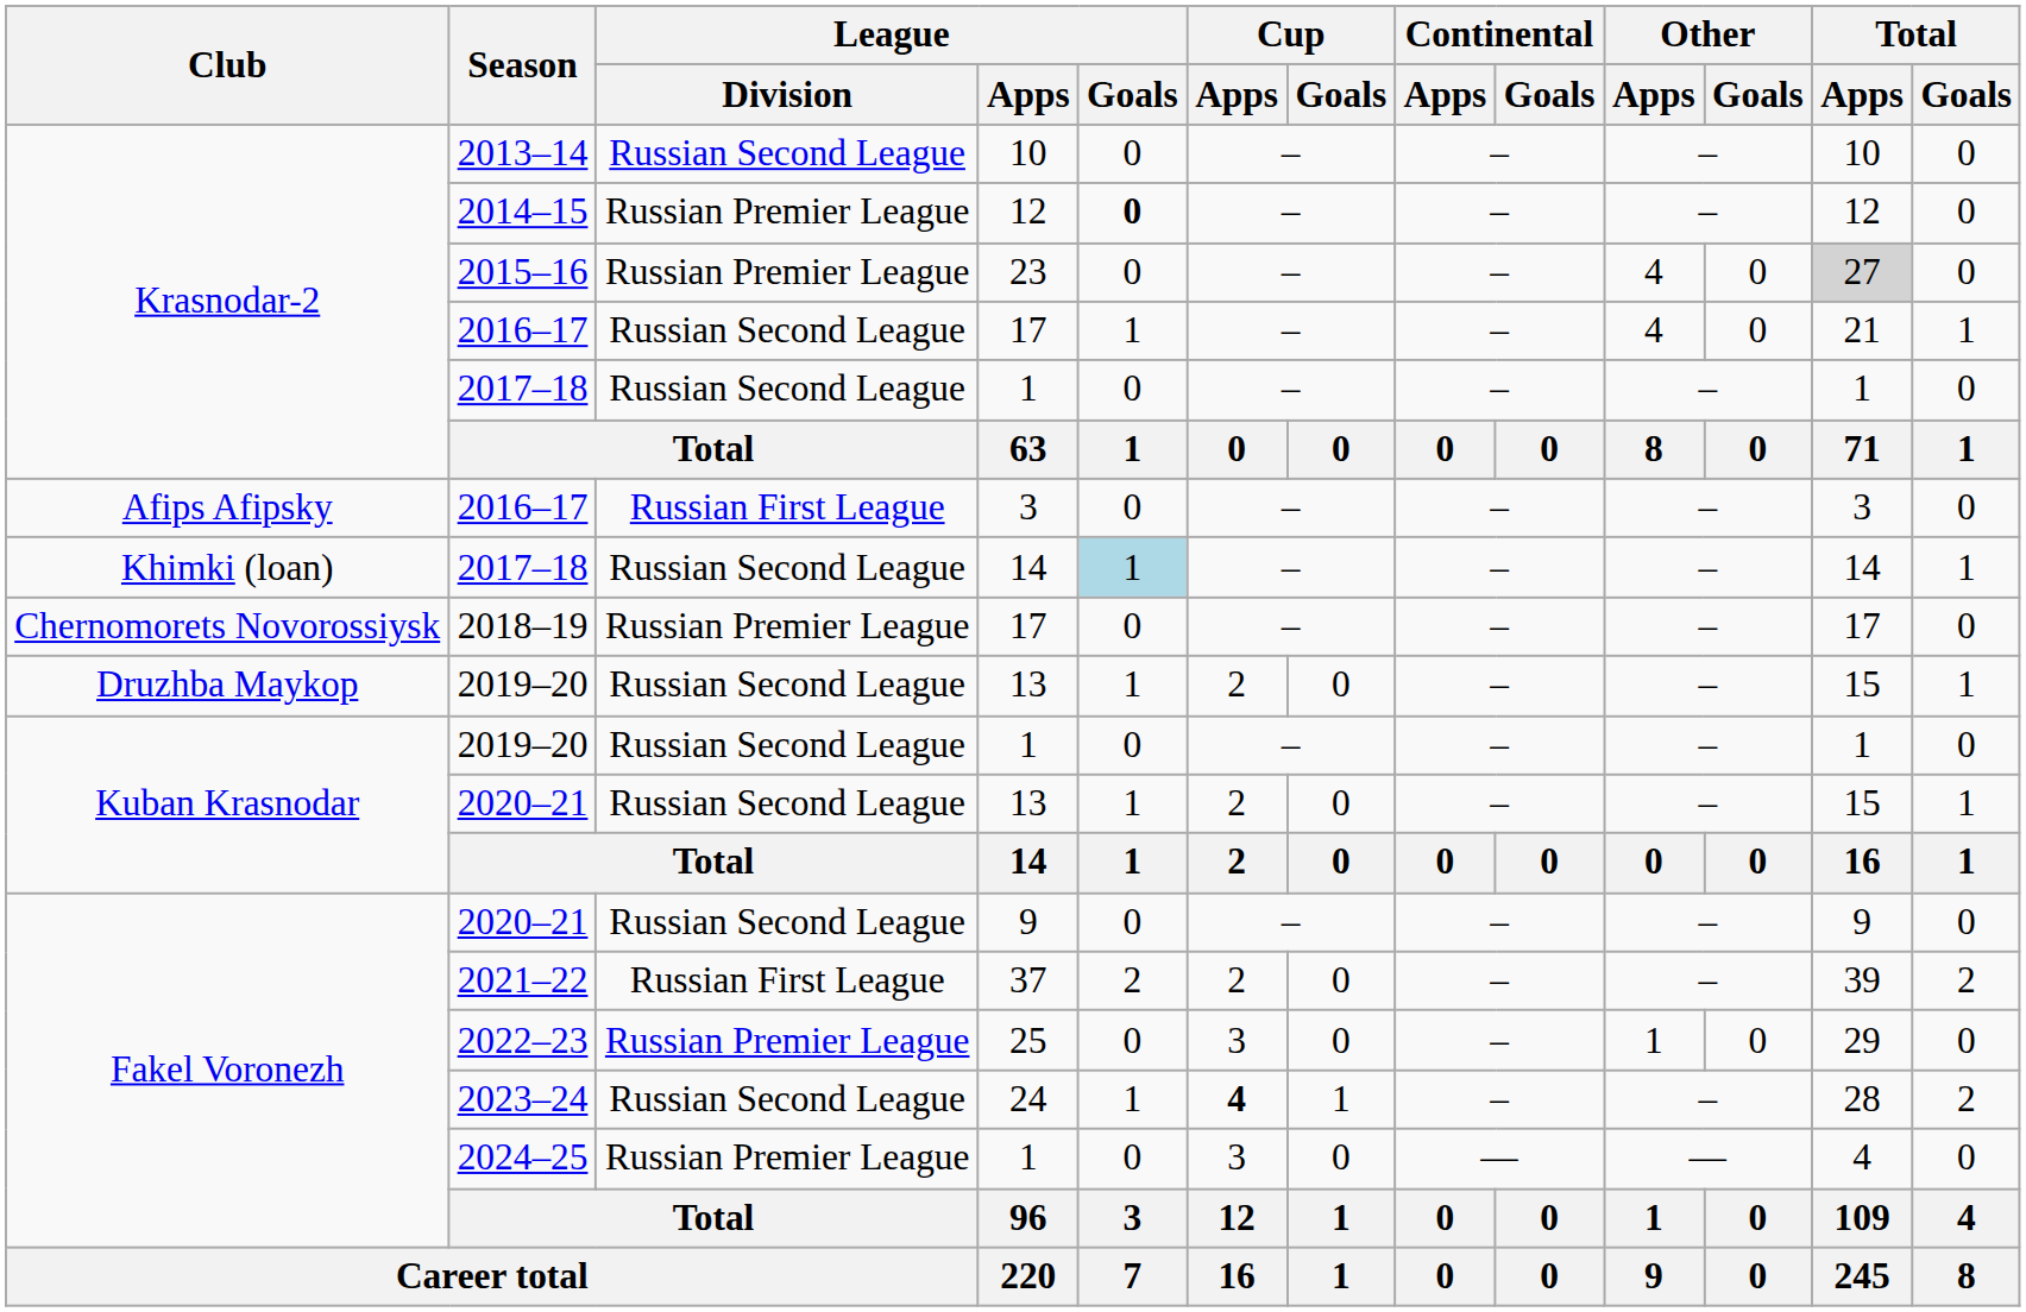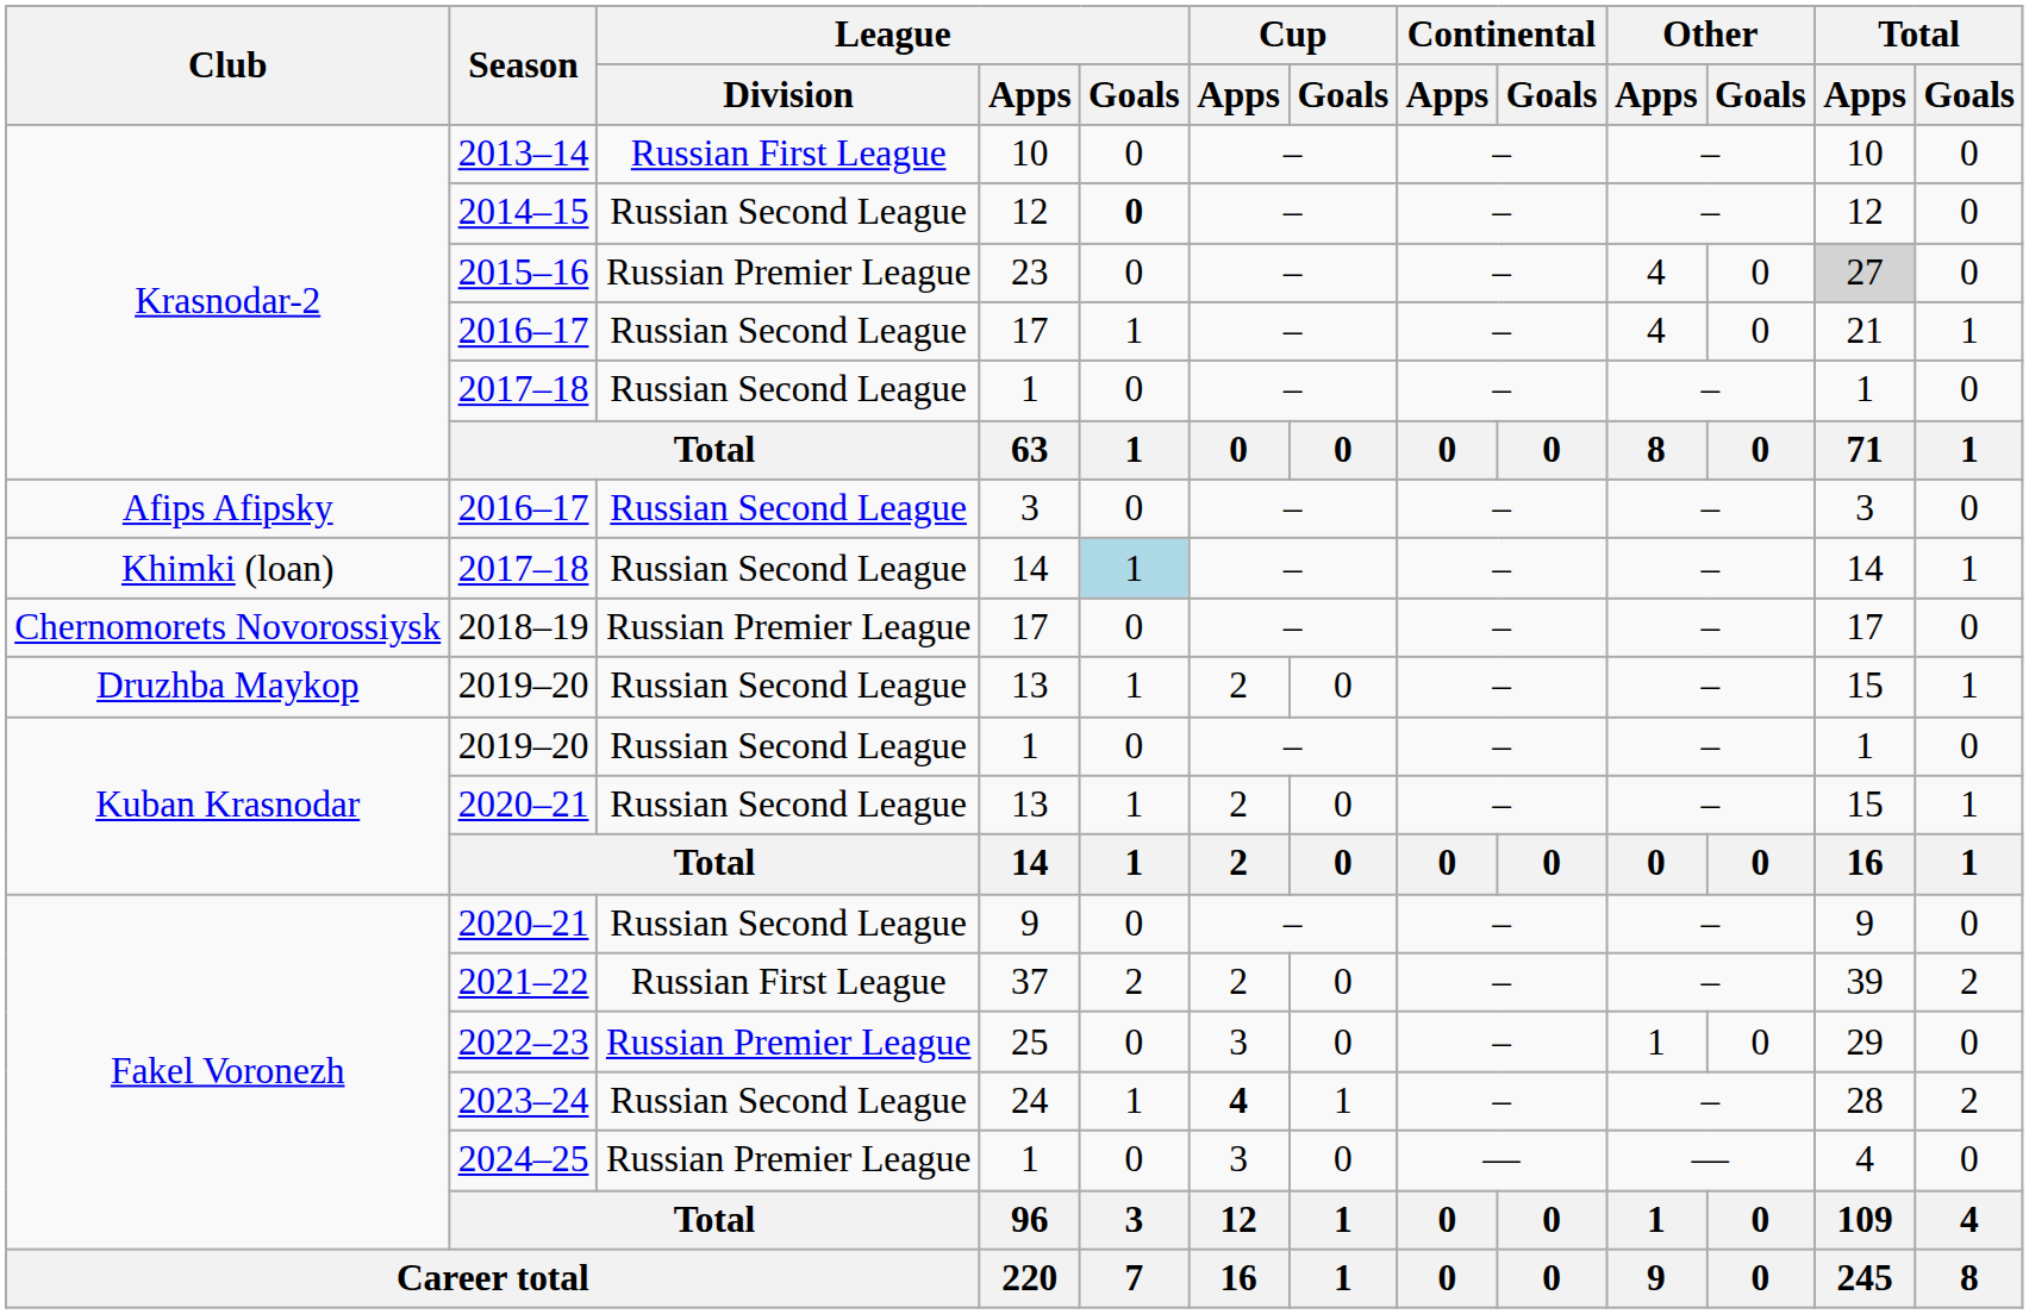 <table class="wikitable" style="text-align: center;">
 <tr>
 <th rowspan=2>Club</th>
 <th rowspan=2>Season</th>
 <th colspan=3>League</th>
 <th colspan=2>Cup</th>
 <th colspan=2>Continental</th>
 <th colspan=2>Other</th>
 <th colspan=2>Total</th>
 </tr>
 <tr>
 <th>Division</th>
 <th>Apps</th>
 <th>Goals</th>
 <th>Apps</th>
 <th>Goals</th>
 <th>Apps</th>
 <th>Goals</th>
 <th>Apps</th>
 <th>Goals</th>
 <th>Apps</th>
 <th>Goals</th>
 </tr>
 <tr>
 <td rowspan="6"><a href='#'>Krasnodar-2</a></td>
 <td><a href='#'>2013–14</a></td>
-<td><a href='#'>Russian Second League</a></td>
+<td><a href='#'>Russian First League</a></td>
 <td>10</td>
 <td>0</td>
 <td colspan=2>–</td>
 <td colspan=2>–</td>
 <td colspan=2>–</td>
 <td>10</td>
 <td>0</td>
 </tr>
 <tr>
 <td><a href='#'>2014–15</a></td>
-<td>Russian Premier League</td>
+<td>Russian Second League</td>
 <td>12</td>
 <td><strong>0</strong></td>
 <td colspan=2>–</td>
 <td colspan=2>–</td>
 <td colspan=2>–</td>
 <td>12</td>
 <td>0</td>
 </tr>
 <tr>
 <td><a href='#'>2015–16</a></td>
 <td>Russian Premier League</td>
 <td>23</td>
 <td>0</td>
 <td colspan=2>–</td>
 <td colspan=2>–</td>
 <td>4</td>
 <td>0</td>
 <td style="background: lightgrey;">27</td>
 <td>0</td>
 </tr>
 <tr>
 <td><a href='#'>2016–17</a></td>
 <td>Russian Second League</td>
 <td>17</td>
 <td>1</td>
 <td colspan=2>–</td>
 <td colspan=2>–</td>
 <td>4</td>
 <td>0</td>
 <td>21</td>
 <td>1</td>
 </tr>
 <tr>
 <td><a href='#'>2017–18</a></td>
 <td>Russian Second League</td>
 <td>1</td>
 <td>0</td>
 <td colspan=2>–</td>
 <td colspan=2>–</td>
 <td colspan=2>–</td>
 <td>1</td>
 <td>0</td>
 </tr>
 <tr>
 <th colspan=2>Total</th>
 <th>63</th>
 <th>1</th>
 <th>0</th>
 <th>0</th>
 <th>0</th>
 <th>0</th>
 <th>8</th>
 <th>0</th>
 <th>71</th>
 <th>1</th>
 </tr>
 <tr>
 <td><a href='#'>Afips Afipsky</a></td>
 <td><a href='#'>2016–17</a></td>
-<td><a href='#'>Russian First League</a></td>
+<td><a href='#'>Russian Second League</a></td>
 <td>3</td>
 <td>0</td>
 <td colspan=2>–</td>
 <td colspan=2>–</td>
 <td colspan=2>–</td>
 <td>3</td>
 <td>0</td>
 </tr>
 <tr>
 <td><a href='#'>Khimki</a> (loan)</td>
 <td><a href='#'>2017–18</a></td>
 <td>Russian Second League</td>
 <td>14</td>
 <td style="background: lightblue;">1</td>
 <td colspan=2>–</td>
 <td colspan=2>–</td>
 <td colspan=2>–</td>
 <td>14</td>
 <td>1</td>
 </tr>
 <tr>
 <td><a href='#'>Chernomorets Novorossiysk</a></td>
 <td>2018–19</td>
 <td>Russian Premier League</td>
 <td>17</td>
 <td>0</td>
 <td colspan=2>–</td>
 <td colspan=2>–</td>
 <td colspan=2>–</td>
 <td>17</td>
 <td>0</td>
 </tr>
 <tr>
 <td><a href='#'>Druzhba Maykop</a></td>
 <td>2019–20</td>
 <td>Russian Second League</td>
 <td>13</td>
 <td>1</td>
 <td>2</td>
 <td>0</td>
 <td colspan=2>–</td>
 <td colspan=2>–</td>
 <td>15</td>
 <td>1</td>
 </tr>
 <tr>
 <td rowspan="3"><a href='#'>Kuban Krasnodar</a></td>
 <td>2019–20</td>
 <td>Russian Second League</td>
 <td>1</td>
 <td>0</td>
 <td colspan=2>–</td>
 <td colspan=2>–</td>
 <td colspan=2>–</td>
 <td>1</td>
 <td>0</td>
 </tr>
 <tr>
 <td><a href='#'>2020–21</a></td>
 <td>Russian Second League</td>
 <td>13</td>
 <td>1</td>
 <td>2</td>
 <td>0</td>
 <td colspan=2>–</td>
 <td colspan=2>–</td>
 <td>15</td>
 <td>1</td>
 </tr>
 <tr>
 <th colspan=2>Total</th>
 <th>14</th>
 <th>1</th>
 <th>2</th>
 <th>0</th>
 <th>0</th>
 <th>0</th>
 <th>0</th>
 <th>0</th>
 <th>16</th>
 <th>1</th>
 </tr>
 <tr>
 <td rowspan="6"><a href='#'>Fakel Voronezh</a></td>
 <td><a href='#'>2020–21</a></td>
 <td>Russian Second League</td>
 <td>9</td>
 <td>0</td>
 <td colspan=2>–</td>
 <td colspan=2>–</td>
 <td colspan=2>–</td>
 <td>9</td>
 <td>0</td>
 </tr>
 <tr>
 <td><a href='#'>2021–22</a></td>
 <td>Russian First League</td>
 <td>37</td>
 <td>2</td>
 <td>2</td>
 <td>0</td>
 <td colspan=2>–</td>
 <td colspan=2>–</td>
 <td>39</td>
 <td>2</td>
 </tr>
 <tr>
 <td><a href='#'>2022–23</a></td>
 <td><a href='#'>Russian Premier League</a></td>
 <td>25</td>
 <td>0</td>
 <td>3</td>
 <td>0</td>
 <td colspan=2>–</td>
 <td>1</td>
 <td>0</td>
 <td>29</td>
 <td>0</td>
 </tr>
 <tr>
 <td><a href='#'>2023–24</a></td>
 <td>Russian Second League</td>
 <td>24</td>
 <td>1</td>
 <td><strong>4</strong></td>
 <td>1</td>
 <td colspan=2>–</td>
 <td colspan=2>–</td>
 <td>28</td>
 <td>2</td>
 </tr>
 <tr>
 <td><a href='#'>2024–25</a></td>
 <td>Russian Premier League</td>
 <td>1</td>
 <td>0</td>
 <td>3</td>
 <td>0</td>
 <td colspan="2">—</td>
 <td colspan="2">—</td>
 <td>4</td>
 <td>0</td>
 </tr>
 <tr>
 <th colspan=2>Total</th>
 <th>96</th>
 <th>3</th>
 <th>12</th>
 <th>1</th>
 <th>0</th>
 <th>0</th>
 <th>1</th>
 <th>0</th>
 <th>109</th>
 <th>4</th>
 </tr>
 <tr>
 <th colspan=3>Career total</th>
 <th>220</th>
 <th>7</th>
 <th>16</th>
 <th>1</th>
 <th>0</th>
 <th>0</th>
 <th>9</th>
 <th>0</th>
 <th>245</th>
 <th>8</th>
 </tr>
 </table>
